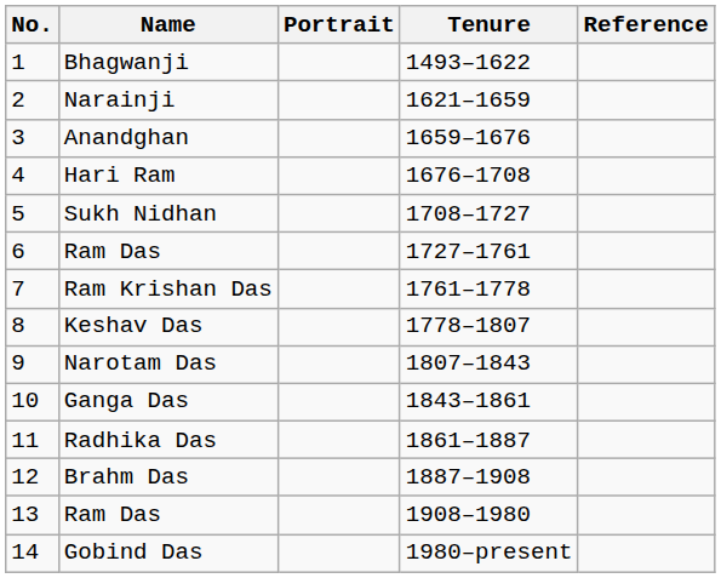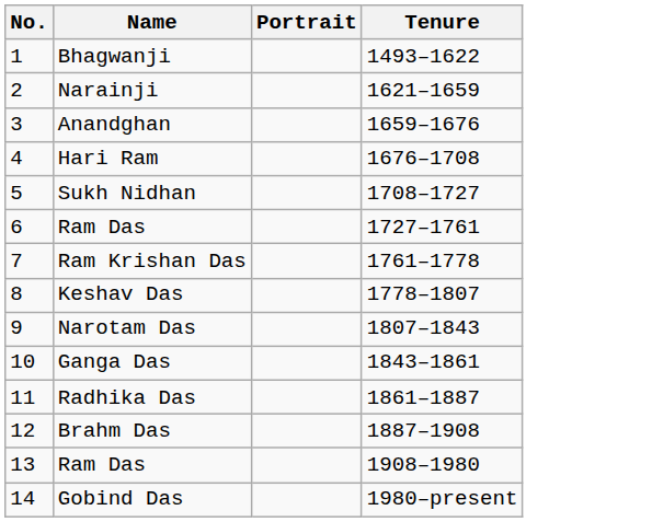 <table class="wikitable">
 <tr>
 <th>No.</th>
 <th>Name</th>
 <th>Portrait</th>
 <th>Tenure</th>
-<th>Reference</th>
 </tr>
 <tr>
 <td>1</td>
 <td>Bhagwanji</td>
 <td></td>
 <td>1493–1622</td>
-<td></td>
 </tr>
 <tr>
 <td>2</td>
 <td>Narainji</td>
 <td></td>
 <td>1621–1659</td>
-<td></td>
 </tr>
 <tr>
 <td>3</td>
 <td>Anandghan</td>
 <td></td>
 <td>1659–1676</td>
-<td></td>
 </tr>
 <tr>
 <td>4</td>
 <td>Hari Ram</td>
 <td></td>
 <td>1676–1708</td>
-<td></td>
 </tr>
 <tr>
 <td>5</td>
 <td>Sukh Nidhan</td>
 <td></td>
 <td>1708–1727</td>
-<td></td>
 </tr>
 <tr>
 <td>6</td>
 <td>Ram Das</td>
 <td></td>
 <td>1727–1761</td>
-<td></td>
 </tr>
 <tr>
 <td>7</td>
 <td>Ram Krishan Das</td>
 <td></td>
 <td>1761–1778</td>
-<td></td>
 </tr>
 <tr>
 <td>8</td>
 <td>Keshav Das</td>
 <td></td>
 <td>1778–1807</td>
-<td></td>
 </tr>
 <tr>
 <td>9</td>
 <td>Narotam Das</td>
 <td></td>
 <td>1807–1843</td>
-<td></td>
 </tr>
 <tr>
 <td>10</td>
 <td>Ganga Das</td>
 <td></td>
 <td>1843–1861</td>
-<td></td>
 </tr>
 <tr>
 <td>11</td>
 <td>Radhika Das</td>
 <td></td>
 <td>1861–1887</td>
-<td></td>
 </tr>
 <tr>
 <td>12</td>
 <td>Brahm Das</td>
 <td></td>
 <td>1887–1908</td>
-<td></td>
 </tr>
 <tr>
 <td>13</td>
 <td>Ram Das</td>
 <td></td>
 <td>1908–1980</td>
-<td></td>
 </tr>
 <tr>
 <td>14</td>
 <td>Gobind Das</td>
 <td></td>
 <td>1980–present</td>
-<td></td>
 </tr>
 </table>
